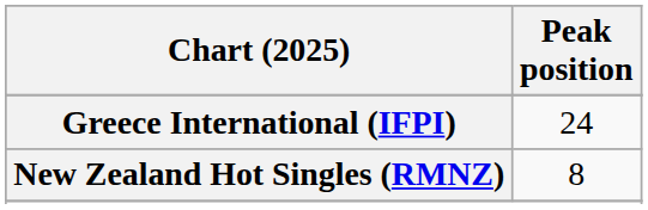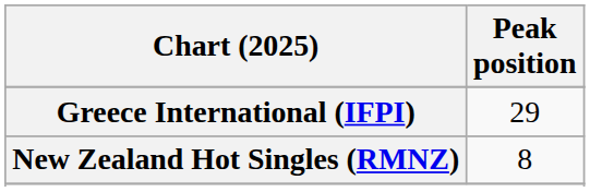 <table class="wikitable sortable plainrowheaders" style="text-align:center">
 <tr>
 <th scope="col">Chart (2025)</th>
 <th scope="col">Peak<br>position</th>
 </tr>
 <tr>
 </tr>
 <tr>
 </tr>
 <tr>
 <th scope="row">Greece International (<a href='#'>IFPI</a>)</th>
-<td>24</td>
+<td>29</td>
 </tr>
 <tr>
 <th scope="row">New Zealand Hot Singles (<a href='#'>RMNZ</a>)</th>
 <td>8</td>
 </tr>
 <tr>
 </tr>
 <tr>
 </tr>
 <tr>
 </tr>
 <tr>
 </tr>
 <tr>
 </tr>
 </table>
